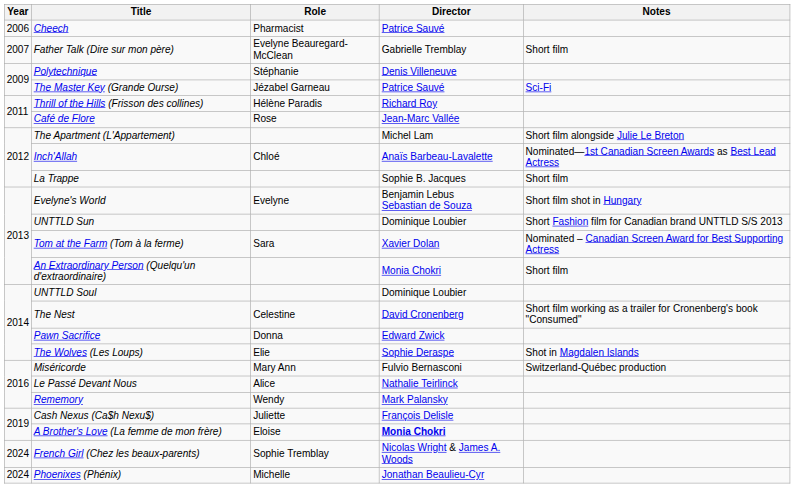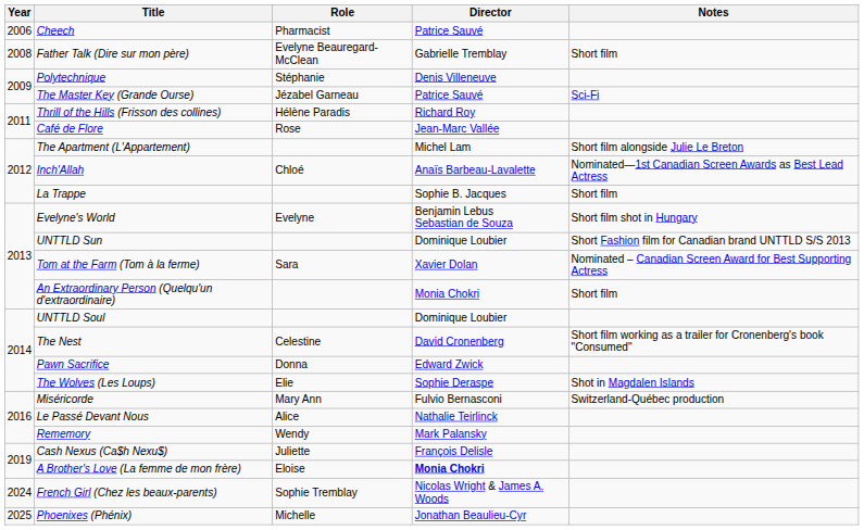 <table class="wikitable sortable">
 <tr>
 <th>Year</th>
 <th>Title</th>
 <th>Role</th>
 <th>Director</th>
 <th class="unsortable">Notes</th>
 </tr>
 <tr>
 <td>2006</td>
 <td><em><a href='#'>Cheech</a></em></td>
 <td>Pharmacist</td>
 <td><a href='#'>Patrice Sauvé</a></td>
 <td></td>
 </tr>
 <tr>
-<td>2007</td>
+<td>2008</td>
 <td><em>Father Talk (Dire sur mon père)</em></td>
 <td>Evelyne Beauregard-McClean</td>
 <td>Gabrielle Tremblay</td>
 <td>Short film</td>
 </tr>
 <tr>
 <td rowspan=2>2009</td>
 <td><em><a href='#'>Polytechnique</a></em></td>
 <td>Stéphanie</td>
 <td><a href='#'>Denis Villeneuve</a></td>
 <td></td>
 </tr>
 <tr>
 <td data-sort-value="Master Key, The"><em><a href='#'>The Master Key</a> (Grande Ourse)</em></td>
 <td>Jézabel Garneau</td>
 <td><a href='#'>Patrice Sauvé</a></td>
 <td><a href='#'>Sci-Fi</a></td>
 </tr>
 <tr>
 <td rowspan=2>2011</td>
 <td><em><a href='#'>Thrill of the Hills</a> (Frisson des collines)</em></td>
 <td>Hélène Paradis</td>
 <td><a href='#'>Richard Roy</a></td>
 <td></td>
 </tr>
 <tr>
 <td><em><a href='#'>Café de Flore</a></em></td>
 <td>Rose</td>
 <td><a href='#'>Jean-Marc Vallée</a></td>
 <td></td>
 </tr>
 <tr>
 <td rowspan=3>2012</td>
 <td data-sort-value="Apartment, The"><em>The Apartment (L'Appartement)</em></td>
 <td></td>
 <td>Michel Lam</td>
 <td>Short film alongside <a href='#'>Julie Le Breton</a></td>
 </tr>
 <tr>
 <td><em><a href='#'>Inch'Allah</a></em></td>
 <td>Chloé</td>
 <td><a href='#'>Anaïs Barbeau-Lavalette</a></td>
 <td>Nominated—<a href='#'>1st Canadian Screen Awards</a> as <a href='#'>Best Lead Actress</a></td>
 </tr>
 <tr>
 <td><em>La Trappe</em></td>
 <td></td>
 <td>Sophie B. Jacques</td>
 <td>Short film</td>
 </tr>
 <tr>
 <td rowspan=4>2013</td>
 <td><em>Evelyne's World</em></td>
 <td>Evelyne</td>
 <td>Benjamin Lebus<br><a href='#'>Sebastian de Souza</a></td>
 <td>Short film shot in <a href='#'>Hungary</a></td>
 </tr>
 <tr>
 <td><em>UNTTLD Sun</em></td>
 <td></td>
 <td>Dominique Loubier</td>
 <td>Short <a href='#'>Fashion</a> film for Canadian brand UNTTLD S/S 2013</td>
 </tr>
 <tr>
 <td><em><a href='#'>Tom at the Farm</a> (Tom à la ferme)</em></td>
 <td>Sara</td>
 <td><a href='#'>Xavier Dolan</a></td>
 <td>Nominated – <a href='#'>Canadian Screen Award for Best Supporting Actress</a></td>
 </tr>
 <tr>
 <td><em><a href='#'>An Extraordinary Person</a> (Quelqu'un d'extraordinaire)</em></td>
 <td></td>
 <td><a href='#'>Monia Chokri</a></td>
 <td>Short film</td>
 </tr>
 <tr>
 <td rowspan=4>2014</td>
 <td><em>UNTTLD Soul</em></td>
 <td></td>
 <td>Dominique Loubier</td>
 <td></td>
 </tr>
 <tr>
 <td data-sort-value="Nest, The"><em>The Nest</em></td>
 <td>Celestine</td>
 <td><a href='#'>David Cronenberg</a></td>
 <td>Short film working as a trailer for Cronenberg's book "Consumed"</td>
 </tr>
 <tr>
 <td><em><a href='#'>Pawn Sacrifice</a></em></td>
 <td>Donna</td>
 <td><a href='#'>Edward Zwick</a></td>
 <td></td>
 </tr>
 <tr>
 <td data-sort-value="Wolves, The"><em><a href='#'>The Wolves</a> (Les Loups)</em></td>
 <td>Elie</td>
 <td><a href='#'>Sophie Deraspe</a></td>
 <td>Shot in <a href='#'>Magdalen Islands</a></td>
 </tr>
 <tr>
 <td rowspan=3>2016</td>
 <td><em>Miséricorde</em></td>
 <td>Mary Ann</td>
 <td>Fulvio Bernasconi</td>
 <td>Switzerland-Québec production</td>
 </tr>
 <tr>
 <td><em>Le Passé Devant Nous</em></td>
 <td>Alice</td>
 <td><a href='#'>Nathalie Teirlinck</a></td>
 <td></td>
 </tr>
 <tr>
 <td><em><a href='#'>Rememory</a></em></td>
 <td>Wendy</td>
 <td><a href='#'>Mark Palansky</a></td>
 <td></td>
 </tr>
 <tr>
 <td rowspan=2>2019</td>
 <td><em>Cash Nexus (Ca$h Nexu$)</em></td>
 <td>Juliette</td>
 <td><a href='#'>François Delisle</a></td>
 <td></td>
 </tr>
 <tr>
 <td data-sort-value="Brother's Love, A"><em><a href='#'>A Brother's Love</a> (La femme de mon frère)</em></td>
 <td>Eloise</td>
 <td><strong><a href='#'>Monia Chokri</a></strong></td>
 <td></td>
 </tr>
 <tr>
 <td>2024</td>
 <td><em><a href='#'>French Girl</a> (Chez les beaux-parents)</em></td>
 <td>Sophie Tremblay</td>
 <td><a href='#'>Nicolas Wright</a> & <a href='#'>James A. Woods</a></td>
 <td></td>
 </tr>
 <tr>
-<td>2024</td>
+<td>2025</td>
 <td><em><a href='#'>Phoenixes</a> (Phénix)</em></td>
 <td>Michelle</td>
 <td><a href='#'>Jonathan Beaulieu-Cyr</a></td>
 </tr>
 </table>
